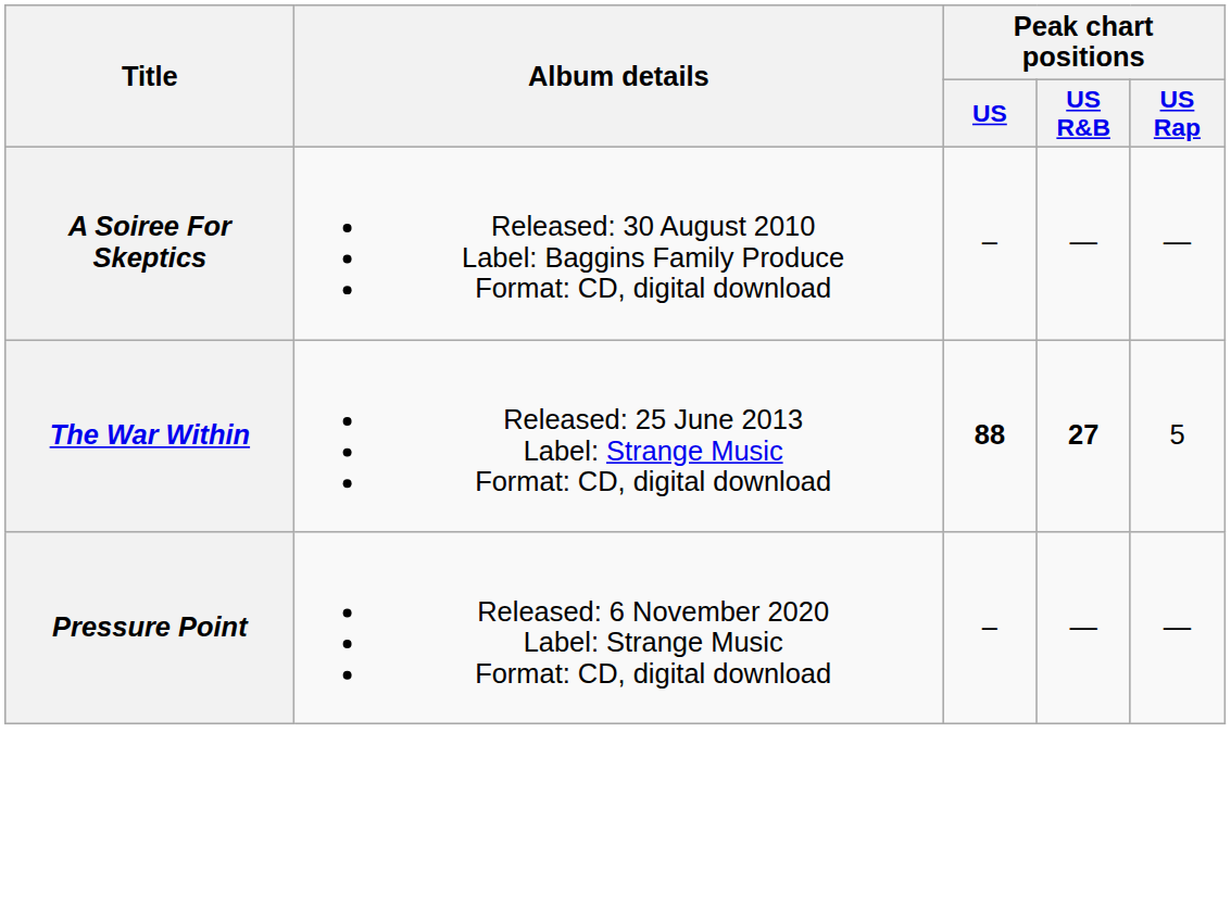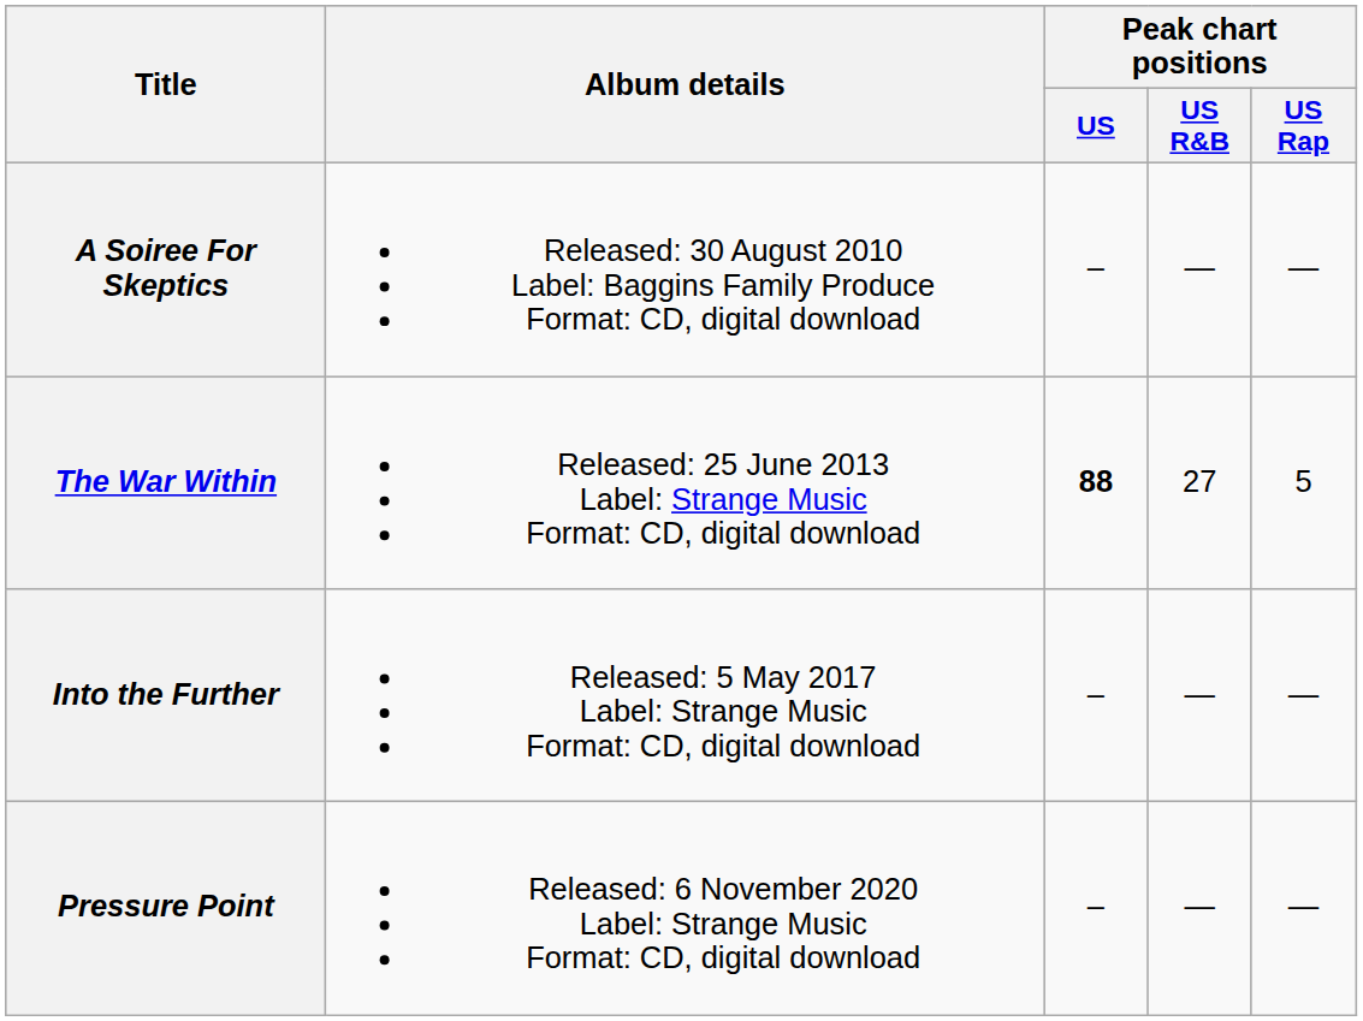 <table class="wikitable plainrowheaders" style="text-align:center;">
 <tr>
 <th scope="col" rowspan="2" style="width:10em;">Title</th>
 <th scope="col" rowspan="2" style="width:23em;">Album details</th>
 <th scope="col" colspan="3">Peak chart positions</th>
 </tr>
 <tr>
 <th scope="col" style="width:3.3em;font-size:90%;"><a href='#'>US</a></th>
 <th scope="col" style="width:3.3em;font-size:90%;"><a href='#'>US R&B</a></th>
 <th scope="col" style="width:3.3em;font-size:90%;"><a href='#'>US Rap</a></th>
 </tr>
 <tr>
 <th scope="row"><em>A Soiree For Skeptics</em></th>
 <td><br><ul><li>Released: 30 August 2010</li><li>Label: Baggins Family Produce</li><li>Format: CD, digital download</li></ul></td>
 <td>–</td>
 <td>—</td>
 <td>—</td>
 </tr>
 <tr>
 <th scope="row"><em><a href='#'>The War Within</a></em></th>
 <td><br><ul><li>Released: 25 June 2013</li><li>Label: <a href='#'>Strange Music</a></li><li>Format: CD, digital download</li></ul></td>
 <td><strong>88</strong></td>
-<td><strong>27</strong></td>
+<td>27</td>
 <td>5</td>
+</tr>
+<tr>
+<th scope="row"><em>Into the Further</em></th>
+<td><br><ul><li>Released: 5 May 2017</li><li>Label: Strange Music</li><li>Format: CD, digital download</li></ul></td>
+<td>–</td>
+<td>—</td>
+<td>—</td>
 </tr>
 <tr>
 <th scope="row"><em>Pressure Point</em></th>
 <td><br><ul><li>Released: 6 November 2020</li><li>Label: Strange Music</li><li>Format: CD, digital download</li></ul></td>
 <td>–</td>
 <td>—</td>
 <td>—</td>
 </tr>
 </table>
